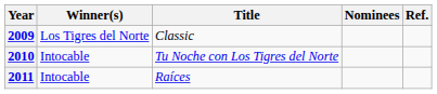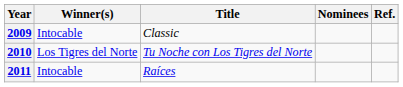 <table class="wikitable sortable">
 <tr>
 <th scope="col">Year</th>
 <th scope="col">Winner(s)</th>
 <th scope="col">Title</th>
 <th scope="col" class="unsortable">Nominees</th>
 <th scope="col" class="unsortable">Ref.</th>
 </tr>
 <tr>
 <th scope="row" align="center"><a href='#'>2009</a></th>
-<td><a href='#'>Los Tigres del Norte</a></td>
+<td><a href='#'>Intocable</a></td>
 <td><em>Classic</em></td>
 <td></td>
 <td align="center"></td>
 </tr>
 <tr>
 <th scope="row" align="center"><a href='#'>2010</a></th>
-<td><a href='#'>Intocable</a></td>
+<td><a href='#'>Los Tigres del Norte</a></td>
 <td><em><a href='#'>Tu Noche con Los Tigres del Norte</a></em></td>
 <td></td>
 <td align="center"></td>
 </tr>
 <tr>
 <th scope="row" align="center"><a href='#'>2011</a></th>
 <td><a href='#'>Intocable</a></td>
 <td><em><a href='#'>Raíces</a></em></td>
 <td></td>
 <td align="center"></td>
 </tr>
 </table>
